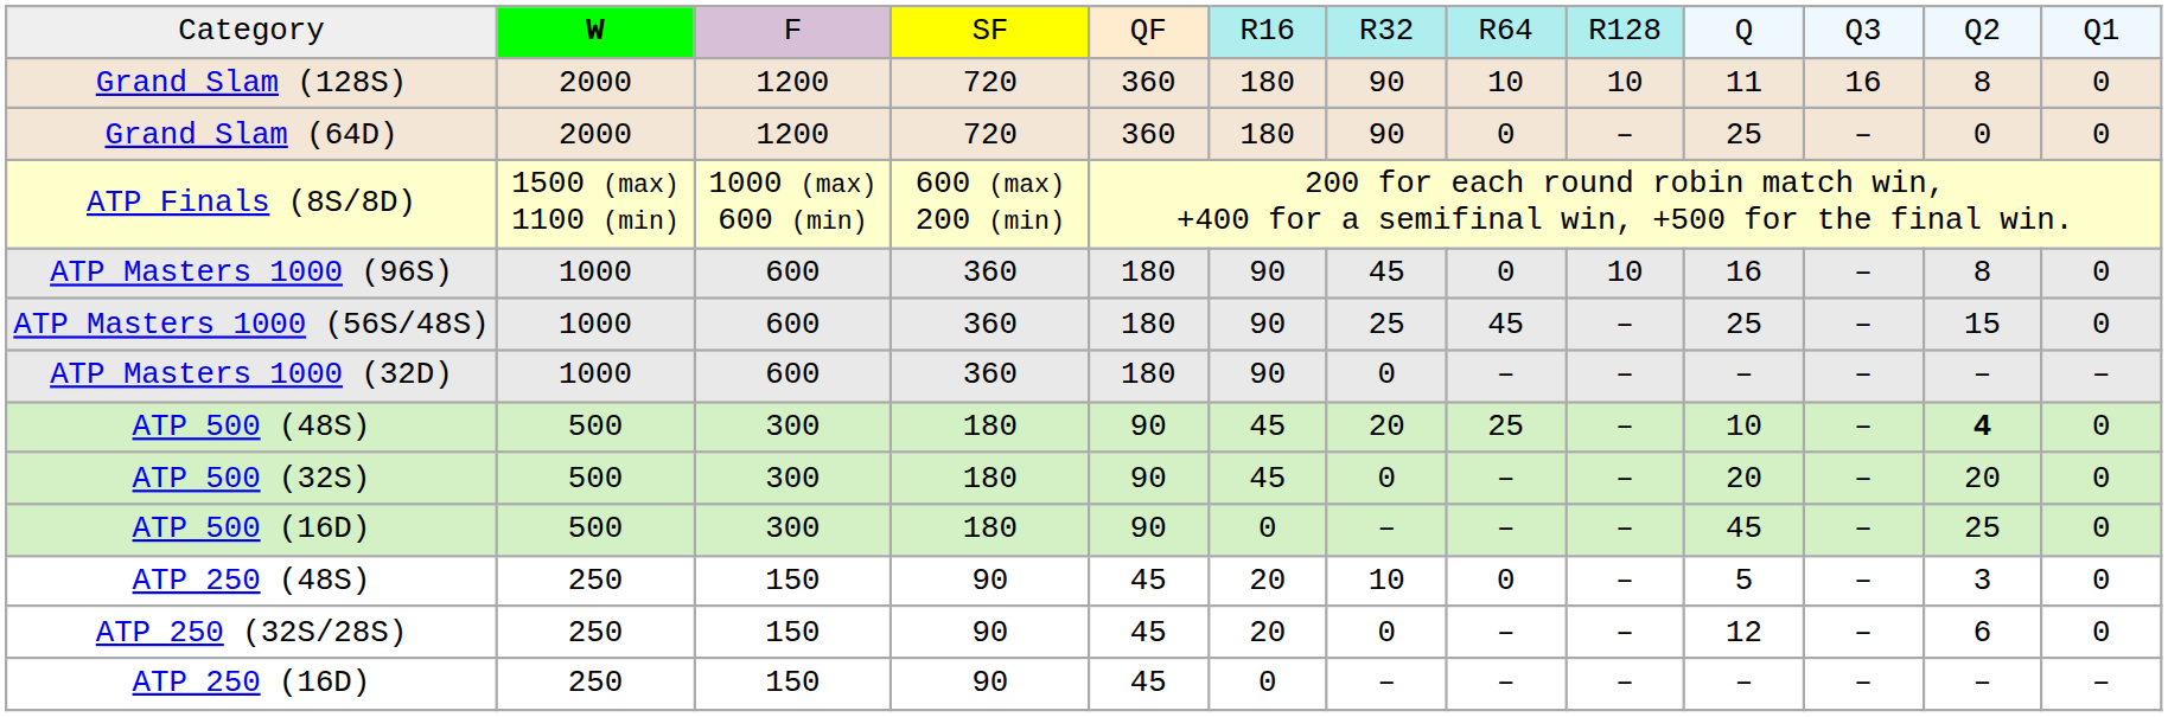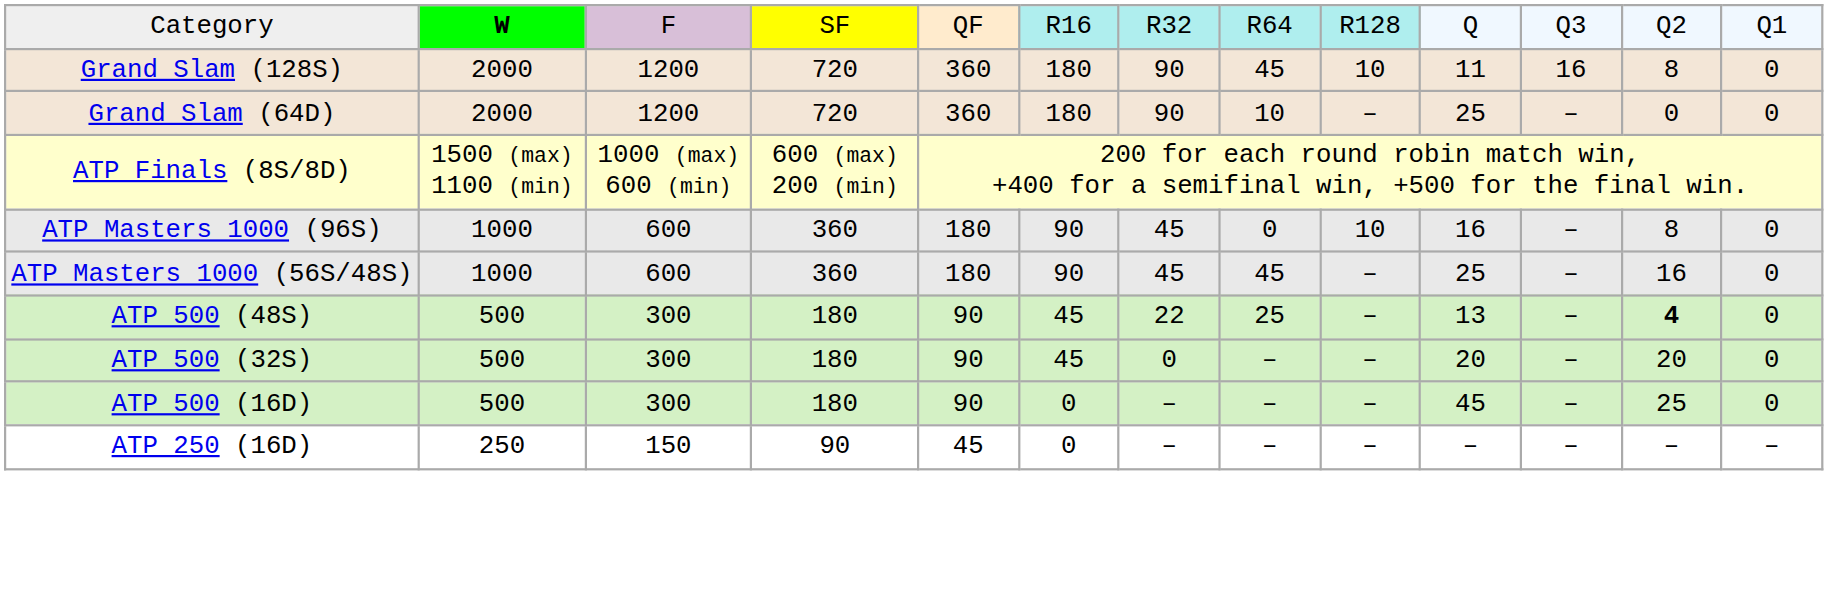 <table class=wikitable style=text-align:center;font-size:90%>
 <tr>
 <td style="background:#efefef;">Category</td>
 <td style="width:70px; background:lime;"><strong>W</strong></td>
 <td style="width:70px; background:thistle;">F</td>
 <td style="width:70px; background:#ff0;">SF</td>
 <td style="width:40px; background:#ffebcd;">QF</td>
 <td style="width:40px; background:#afeeee;">R16</td>
 <td style="width:40px; background:#afeeee;">R32</td>
 <td style="width:40px; background:#afeeee;">R64</td>
 <td style="width:40px; background:#afeeee;">R128</td>
 <td style="width:40px; background:#f0f8ff;">Q</td>
 <td style="width:40px; background:#f0f8ff;">Q3</td>
 <td style="width:40px; background:#f0f8ff;">Q2</td>
 <td style="width:40px; background:#f0f8ff;">Q1</td>
 </tr>
 <tr style="background:#f3e6d7;">
 <td><a href='#'>Grand Slam</a> (128S)</td>
 <td>2000</td>
 <td>1200</td>
 <td>720</td>
 <td>360</td>
 <td>180</td>
 <td>90</td>
-<td>10</td>
+<td>45</td>
 <td>10</td>
 <td>11</td>
 <td>16</td>
 <td>8</td>
 <td>0</td>
 </tr>
 <tr style="background:#f3e6d7;">
 <td><a href='#'>Grand Slam</a> (64D)</td>
 <td>2000</td>
 <td>1200</td>
 <td>720</td>
 <td>360</td>
 <td>180</td>
 <td>90</td>
-<td>0</td>
+<td>10</td>
 <td>–</td>
 <td>25</td>
 <td>–</td>
 <td>0</td>
 <td>0</td>
 </tr>
 <tr style="background:#ffc;">
 <td><a href='#'>ATP Finals</a> (8S/8D)</td>
 <td>1500 <small>(max)</small> 1100 <small>(min)</small></td>
 <td>1000 <small>(max)</small> 600 <small>(min)</small></td>
 <td>600 <small>(max)</small> <br>200 <small>(min)</small></td>
 <td colspan="9">200 for each round robin match win,<br> +400 for a semifinal win, +500 for the final win.</td>
 </tr>
 <tr style="background:#e9e9e9;">
 <td><a href='#'>ATP Masters 1000</a> (96S)</td>
 <td>1000</td>
 <td>600</td>
 <td>360</td>
 <td>180</td>
 <td>90</td>
 <td>45</td>
 <td>0</td>
 <td>10</td>
 <td>16</td>
 <td>–</td>
 <td>8</td>
 <td>0</td>
 </tr>
 <tr style="background:#e9e9e9;">
 <td><a href='#'>ATP Masters 1000</a> (56S/48S)</td>
 <td>1000</td>
 <td>600</td>
 <td>360</td>
 <td>180</td>
 <td>90</td>
-<td>25</td>
+<td>45</td>
 <td>45</td>
 <td>–</td>
 <td>25</td>
 <td>–</td>
-<td>15</td>
+<td>16</td>
 <td>0</td>
-</tr>
-<tr style="background:#e9e9e9;">
-<td><a href='#'>ATP Masters 1000</a> (32D)</td>
-<td>1000</td>
-<td>600</td>
-<td>360</td>
-<td>180</td>
-<td>90</td>
-<td>0</td>
-<td>–</td>
-<td>–</td>
-<td>–</td>
-<td>–</td>
-<td>–</td>
-<td>–</td>
 </tr>
 <tr style="background:#d4f1c5;">
 <td><a href='#'>ATP 500</a> (48S)</td>
 <td>500</td>
 <td>300</td>
 <td>180</td>
 <td>90</td>
 <td>45</td>
-<td>20</td>
+<td>22</td>
 <td>25</td>
 <td>–</td>
-<td>10</td>
+<td>13</td>
 <td>–</td>
 <td><strong>4</strong></td>
 <td>0</td>
 </tr>
 <tr style="background:#d4f1c5;">
 <td><a href='#'>ATP 500</a> (32S)</td>
 <td>500</td>
 <td>300</td>
 <td>180</td>
 <td>90</td>
 <td>45</td>
 <td>0</td>
 <td>–</td>
 <td>–</td>
 <td>20</td>
 <td>–</td>
 <td>20</td>
 <td>0</td>
 </tr>
 <tr style="background:#d4f1c5;">
 <td><a href='#'>ATP 500</a> (16D)</td>
 <td>500</td>
 <td>300</td>
 <td>180</td>
 <td>90</td>
 <td>0</td>
 <td>–</td>
 <td>–</td>
 <td>–</td>
 <td>45</td>
 <td>–</td>
 <td>25</td>
 <td>0</td>
 </tr>
 <tr style="background:#fff;">
-<td><a href='#'>ATP 250</a> (48S)</td>
-<td>250</td>
-<td>150</td>
-<td>90</td>
-<td>45</td>
-<td>20</td>
-<td>10</td>
-<td>0</td>
-<td>–</td>
-<td>5</td>
-<td>–</td>
-<td>3</td>
-<td>0</td>
-</tr>
-<tr style="background:#fff;">
-<td><a href='#'>ATP 250</a> (32S/28S)</td>
-<td>250</td>
-<td>150</td>
-<td>90</td>
-<td>45</td>
-<td>20</td>
-<td>0</td>
-<td>–</td>
-<td>–</td>
-<td>12</td>
-<td>–</td>
-<td>6</td>
-<td>0</td>
-</tr>
-<tr style="background:#fff;">
 <td><a href='#'>ATP 250</a> (16D)</td>
 <td>250</td>
 <td>150</td>
 <td>90</td>
 <td>45</td>
 <td>0</td>
 <td>–</td>
 <td>–</td>
 <td>–</td>
 <td>–</td>
 <td>–</td>
 <td>–</td>
 <td>–</td>
 </tr>
 </table>
